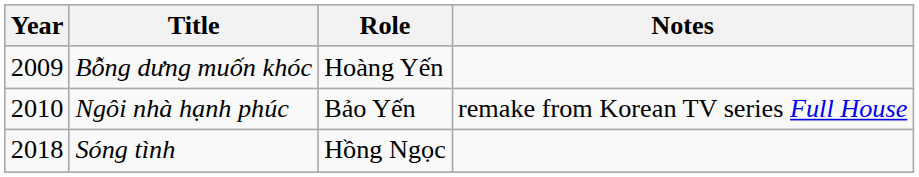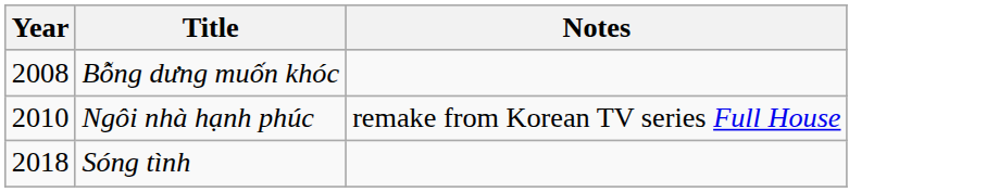 <table class="wikitable sortable">
 <tr>
 <th>Year</th>
 <th>Title</th>
-<th>Role</th>
 <th class="unsortable">Notes</th>
 </tr>
 <tr>
-<td>2009</td>
+<td>2008</td>
 <td><em>Bỗng dưng muốn khóc</em></td>
-<td>Hoàng Yến</td>
 <td></td>
 </tr>
 <tr>
 <td>2010</td>
 <td><em>Ngôi nhà hạnh phúc</em></td>
-<td>Bảo Yến</td>
 <td>remake from Korean TV series <em><a href='#'>Full House</a></em></td>
 </tr>
 <tr>
 <td>2018</td>
 <td><em>Sóng tình</em></td>
-<td>Hồng Ngọc</td>
 <td></td>
 </tr>
 </table>
